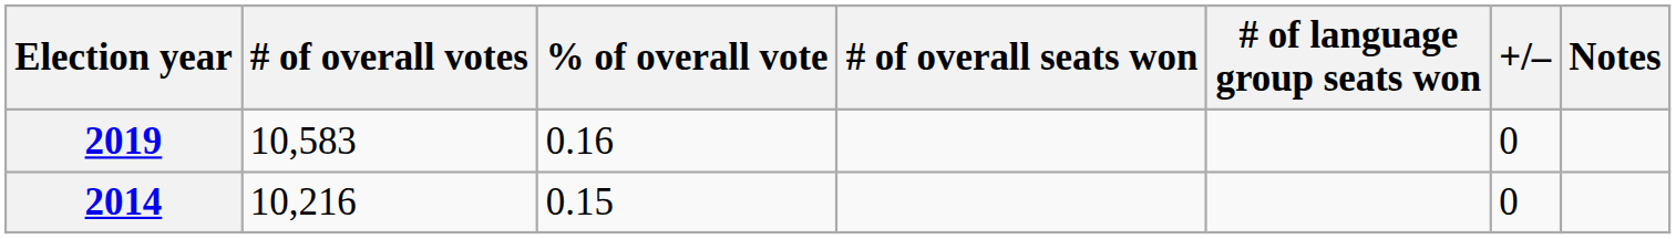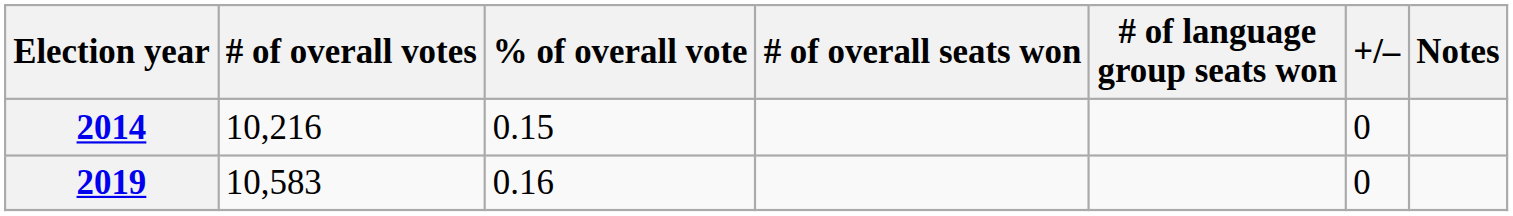 <table class=wikitable>
 <tr>
 <th>Election year</th>
 <th># of overall votes</th>
 <th>% of overall vote</th>
 <th># of overall seats won</th>
 <th># of language<br>group seats won</th>
 <th>+/–</th>
 <th>Notes</th>
 </tr>
 <tr>
+<th><a href='#'>2014</a></th>
+<td>10,216</td>
+<td>0.15</td>
+<td></td>
+<td><small></small></td>
+<td> 0</td>
+<td></td>
+</tr>
+<tr>
 <th><a href='#'>2019</a></th>
 <td>10,583</td>
 <td>0.16</td>
 <td></td>
 <td><small></small></td>
 <td> 0</td>
 <td></td>
 </tr>
-<tr>
-<th><a href='#'>2014</a></th>
-<td>10,216</td>
-<td>0.15</td>
-<td></td>
-<td><small></small></td>
-<td> 0</td>
-<td></td>
-</tr>
 </table>
